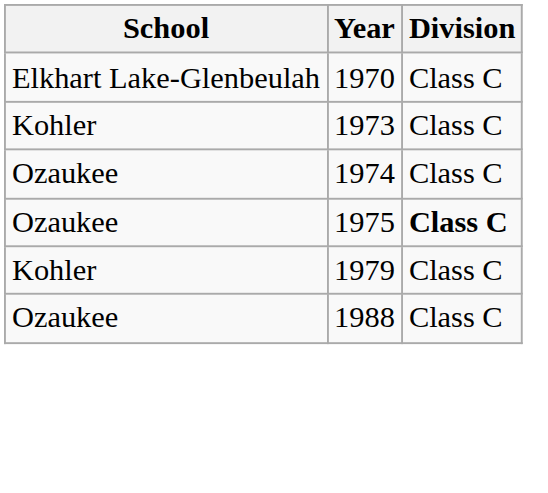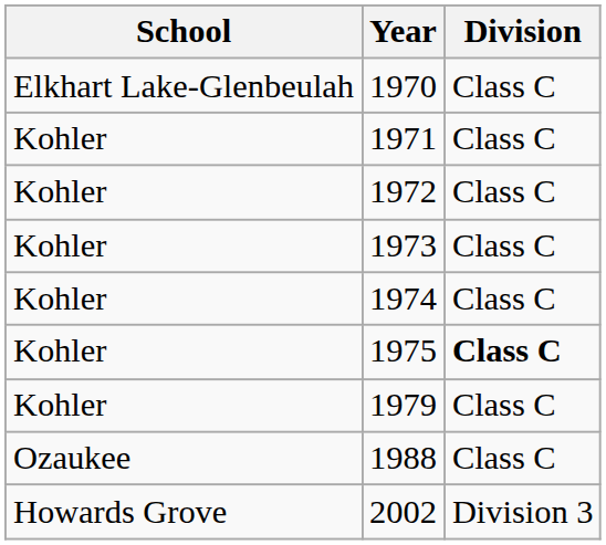 <table class="wikitable">
 <tr>
 <th>School</th>
 <th>Year</th>
 <th>Division</th>
 </tr>
 <tr>
 <td>Elkhart Lake-Glenbeulah</td>
 <td>1970</td>
 <td>Class C</td>
 </tr>
 <tr>
 <td>Kohler</td>
+<td>1971</td>
+<td>Class C</td>
+</tr>
+<tr>
+<td>Kohler</td>
+<td>1972</td>
+<td>Class C</td>
+</tr>
+<tr>
+<td>Kohler</td>
 <td>1973</td>
 <td>Class C</td>
 </tr>
 <tr>
-<td>Ozaukee</td>
+<td>Kohler</td>
 <td>1974</td>
 <td>Class C</td>
 </tr>
 <tr>
-<td>Ozaukee</td>
+<td>Kohler</td>
 <td>1975</td>
 <td><strong>Class C</strong></td>
 </tr>
 <tr>
 <td>Kohler</td>
 <td>1979</td>
 <td>Class C</td>
 </tr>
 <tr>
 <td>Ozaukee</td>
 <td>1988</td>
 <td>Class C</td>
 </tr>
+<tr>
+<td>Howards Grove</td>
+<td>2002</td>
+<td>Division 3</td>
+</tr>
 </table>
